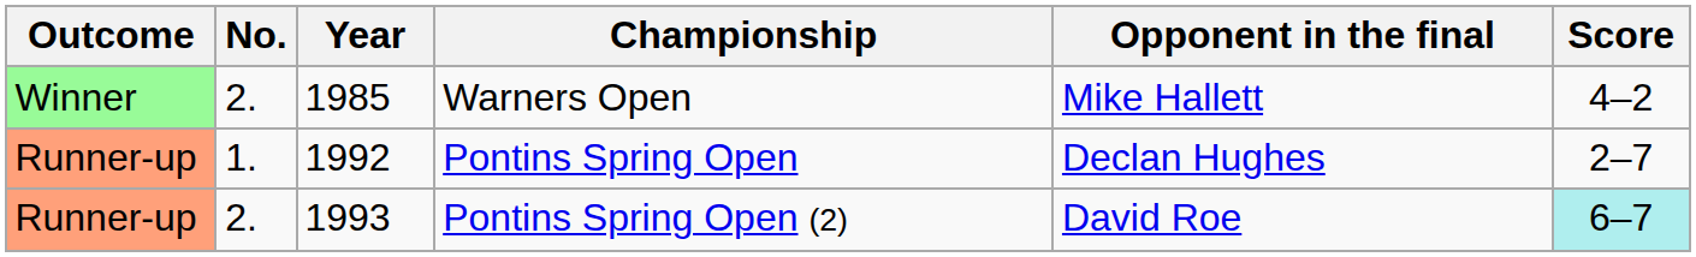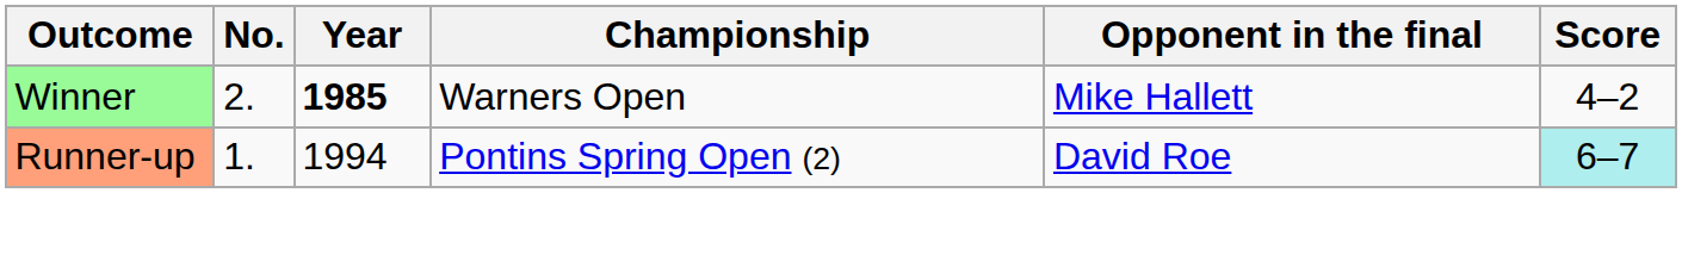 <table class="wikitable">
 <tr>
 <th width="80">Outcome</th>
 <th width="20">No.</th>
 <th width="50">Year</th>
 <th style="width:250px;">Championship</th>
 <th style="width:200px;">Opponent in the final</th>
 <th style="width:50px;">Score</th>
 </tr>
 <tr>
 <td style="background:#98FB98">Winner</td>
 <td>2.</td>
-<td>1985</td>
+<td><strong>1985</strong></td>
 <td>Warners Open</td>
 <td> <a href='#'>Mike Hallett</a></td>
 <td align=center>4–2</td>
 </tr>
 <tr>
 <td style="background:#ffa07a;">Runner-up</td>
 <td>1.</td>
-<td>1992</td>
-<td><a href='#'>Pontins Spring Open</a></td>
-<td> <a href='#'>Declan Hughes</a></td>
-<td align=center>2–7</td>
-</tr>
-<tr>
-<td style="background:#ffa07a;">Runner-up</td>
-<td>2.</td>
-<td>1993</td>
+<td>1994</td>
 <td><a href='#'>Pontins Spring Open</a> <small>(2)</small></td>
 <td> <a href='#'>David Roe</a></td>
 <td align=center style="background: paleturquoise;">6–7</td>
 </tr>
 </table>
